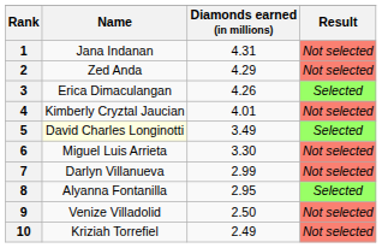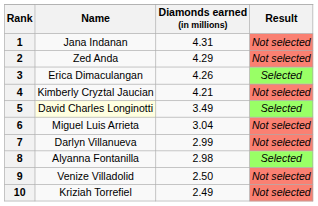 <table class="wikitable collapsible collapsed" style="text-align:center; font-size:100%; line-height:18px; margin:1em auto;" width="auto">
 <tr>
 </tr>
 <tr>
 <th>Rank</th>
 <th>Name</th>
 <th>Diamonds earned<br><small>(in millions)</small></th>
 <th>Result</th>
 </tr>
 <tr>
 <th>1</th>
 <td>Jana Indanan</td>
 <td>4.31</td>
 <td style="background:#FA8072;"><em>Not selected</em></td>
 </tr>
 <tr>
 <th>2</th>
 <td>Zed Anda</td>
 <td>4.29</td>
 <td style="background:#FA8072;"><em>Not selected</em></td>
 </tr>
 <tr>
 <th>3</th>
 <td>Erica Dimaculangan</td>
 <td>4.26</td>
 <td style="background:#99FF66;"><em>Selected</em></td>
 </tr>
 <tr>
 <th>4</th>
 <td>Kimberly Cryztal Jaucian</td>
-<td>4.01</td>
+<td>4.21</td>
 <td style="background:#FA8072;"><em>Not selected</em></td>
 </tr>
 <tr>
 <th>5</th>
 <td style="background: lightyellow;">David Charles Longinotti</td>
 <td>3.49</td>
 <td style="background:#99FF66;"><em>Selected</em></td>
 </tr>
 <tr>
 <th>6</th>
 <td>Miguel Luis Arrieta</td>
-<td>3.30</td>
+<td>3.04</td>
 <td style="background:#FA8072;"><em>Not selected</em></td>
 </tr>
 <tr>
 <th>7</th>
 <td>Darlyn Villanueva</td>
 <td>2.99</td>
 <td style="background:#FA8072;"><em>Not selected</em></td>
 </tr>
 <tr>
 <th>8</th>
 <td>Alyanna Fontanilla</td>
-<td>2.95</td>
+<td>2.98</td>
 <td style="background:#99FF66;"><em>Selected</em></td>
 </tr>
 <tr>
 <th>9</th>
 <td>Venize Villadolid</td>
 <td>2.50</td>
 <td style="background:#FA8072;"><em>Not selected</em></td>
 </tr>
 <tr>
 <th>10</th>
 <td>Kriziah Torrefiel</td>
 <td>2.49</td>
 <td style="background:#FA8072;"><em>Not selected</em></td>
 </tr>
 </table>
